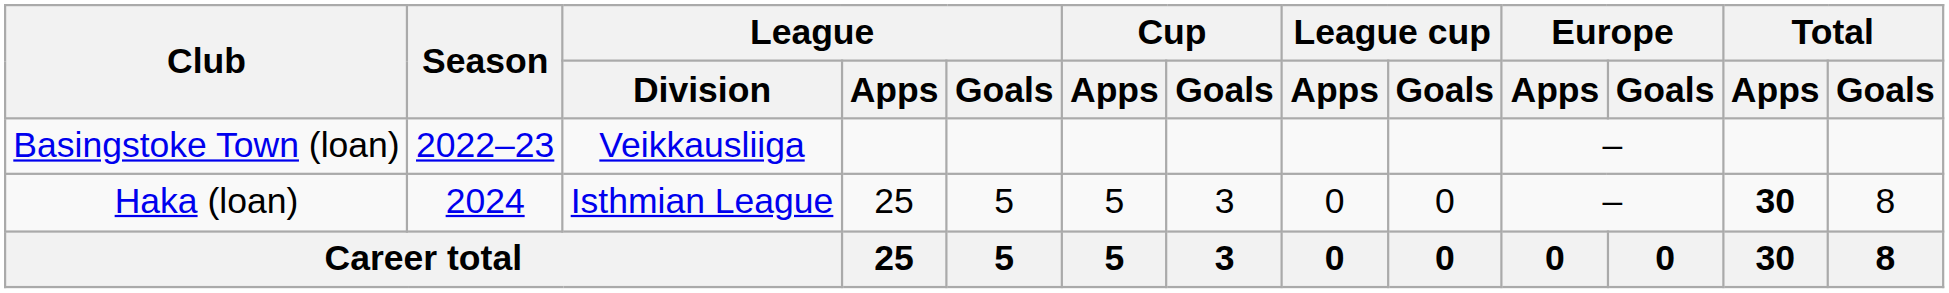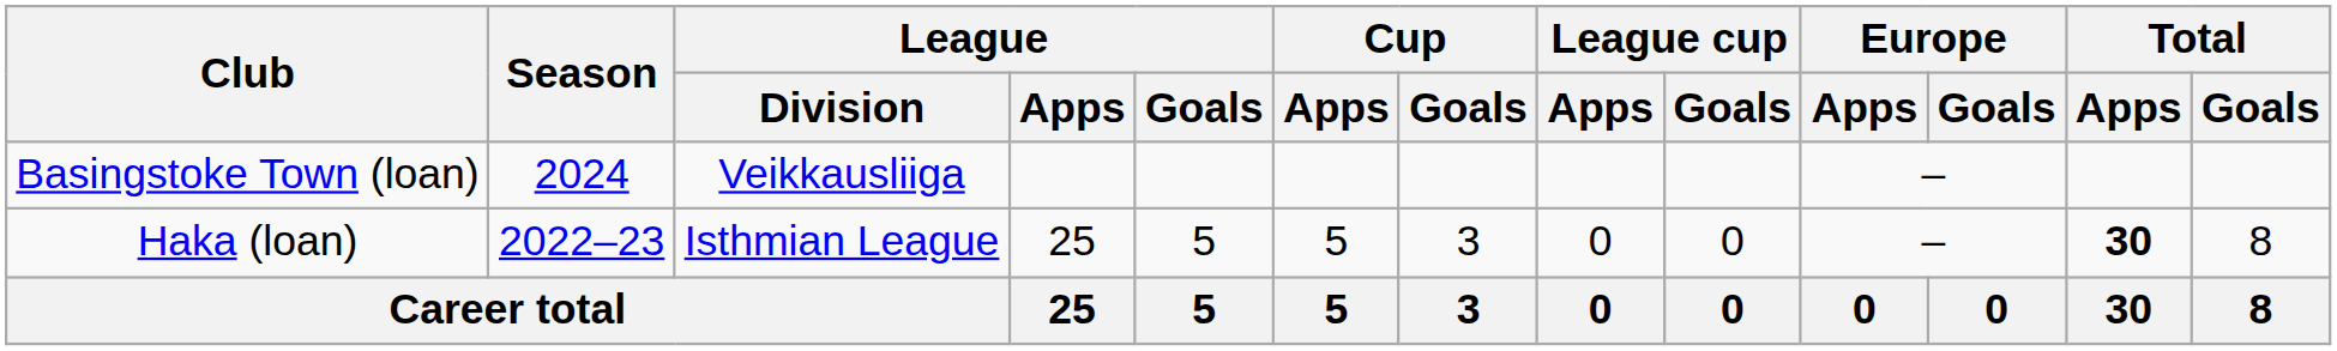 <table class="wikitable" style="text-align:center">
 <tr>
 <th rowspan="2">Club</th>
 <th rowspan="2">Season</th>
 <th colspan="3">League</th>
 <th colspan="2">Cup</th>
 <th colspan="2">League cup</th>
 <th colspan="2">Europe</th>
 <th colspan="2">Total</th>
 </tr>
 <tr>
 <th>Division</th>
 <th>Apps</th>
 <th>Goals</th>
 <th>Apps</th>
 <th>Goals</th>
 <th>Apps</th>
 <th>Goals</th>
 <th>Apps</th>
 <th>Goals</th>
 <th>Apps</th>
 <th>Goals</th>
 </tr>
 <tr>
 <td><a href='#'>Basingstoke Town</a> (loan)</td>
-<td><a href='#'>2022–23</a></td>
+<td><a href='#'>2024</a></td>
 <td><a href='#'>Veikkausliiga</a></td>
 <td></td>
 <td></td>
 <td></td>
 <td></td>
 <td></td>
 <td></td>
 <td colspan=2>–</td>
 <td></td>
 <td></td>
 </tr>
 <tr>
 <td><a href='#'>Haka</a> (loan)</td>
-<td><a href='#'>2024</a></td>
+<td><a href='#'>2022–23</a></td>
 <td><a href='#'>Isthmian League</a></td>
 <td>25</td>
 <td>5</td>
 <td>5</td>
 <td>3</td>
 <td>0</td>
 <td>0</td>
 <td colspan=2>–</td>
 <td><strong>30</strong></td>
 <td>8</td>
 </tr>
 <tr>
 <th colspan="3">Career total</th>
 <th>25</th>
 <th>5</th>
 <th>5</th>
 <th>3</th>
 <th>0</th>
 <th>0</th>
 <th>0</th>
 <th>0</th>
 <th>30</th>
 <th>8</th>
 </tr>
 </table>
